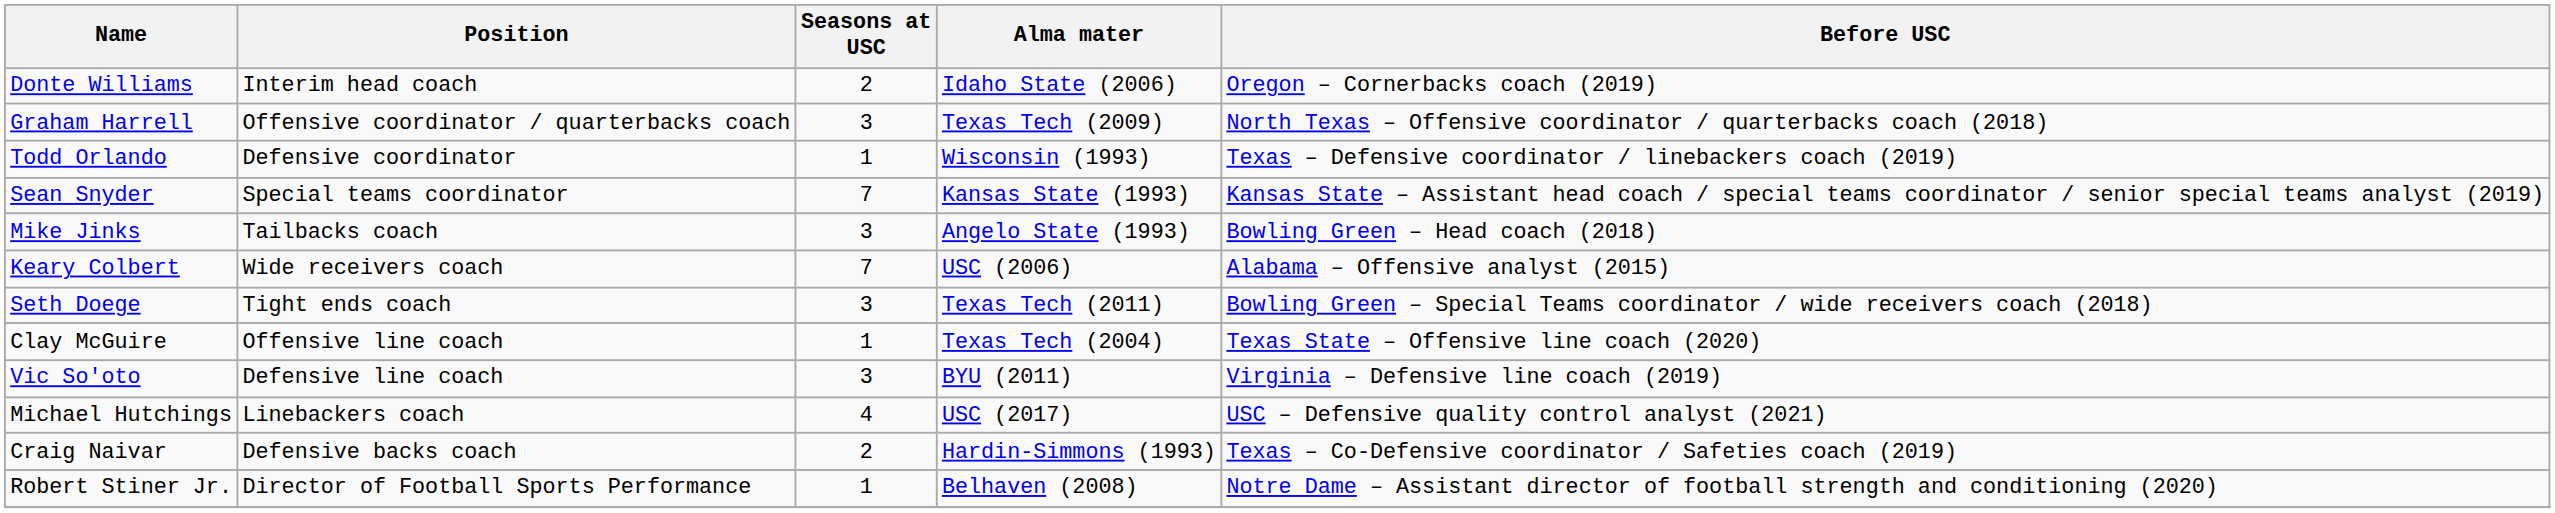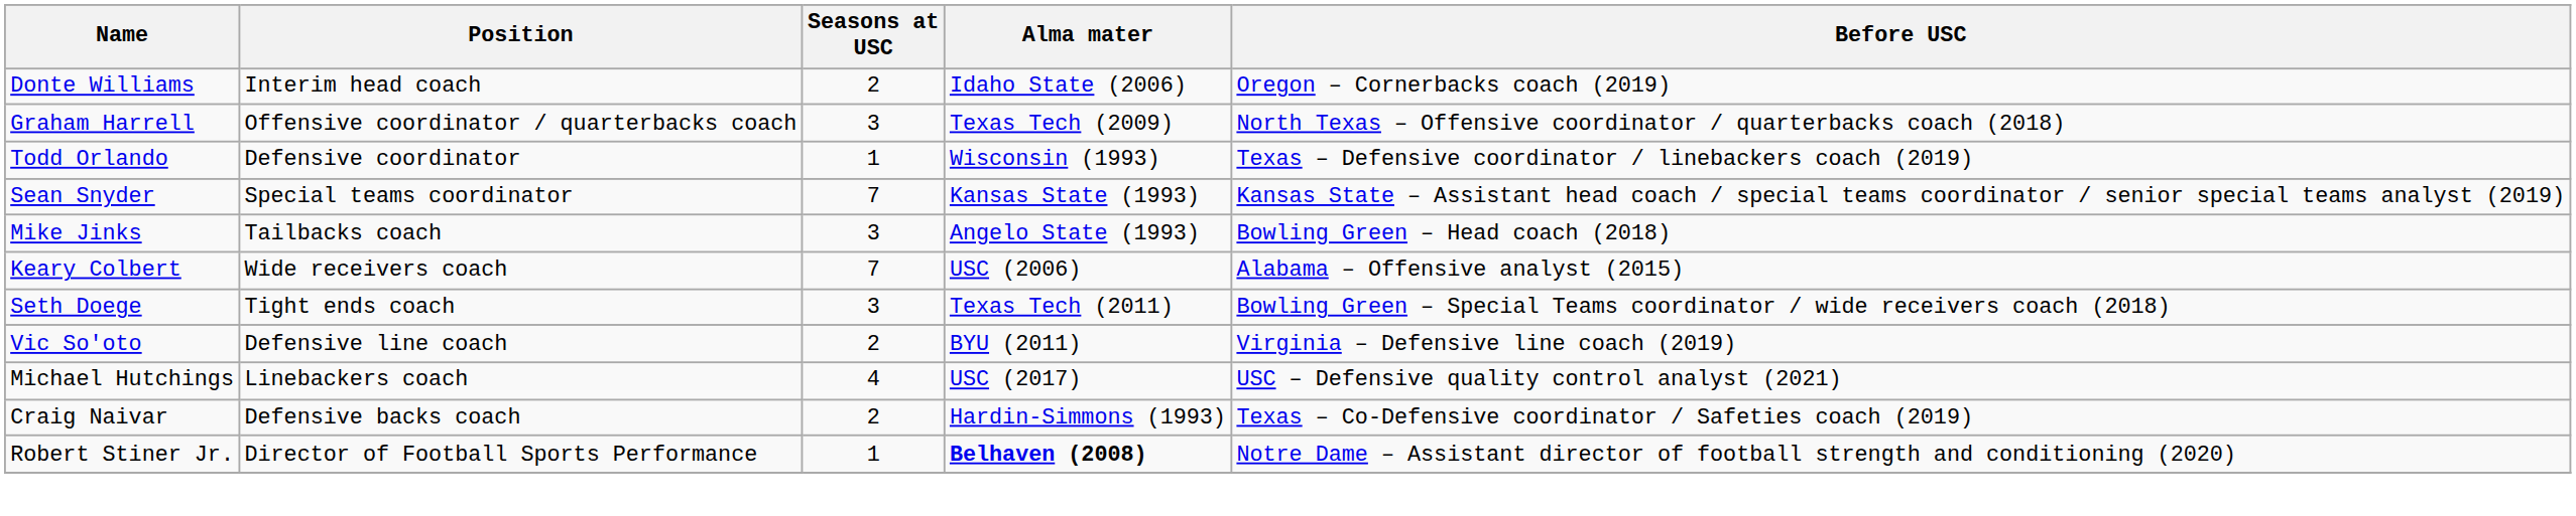 <table class="wikitable" border="1" style="font-size:90%;">
 <tr>
 <th>Name</th>
 <th>Position</th>
 <th>Seasons at<br>USC</th>
 <th>Alma mater</th>
 <th>Before USC</th>
 </tr>
 <tr>
 <td><a href='#'>Donte Williams</a></td>
 <td>Interim head coach</td>
 <td align=center>2</td>
 <td><a href='#'>Idaho State</a> (2006)</td>
 <td><a href='#'>Oregon</a> – Cornerbacks coach (2019)</td>
 </tr>
 <tr>
 <td><a href='#'>Graham Harrell</a></td>
 <td>Offensive coordinator / quarterbacks coach</td>
 <td align=center>3</td>
 <td><a href='#'>Texas Tech</a> (2009)</td>
 <td><a href='#'>North Texas</a> – Offensive coordinator / quarterbacks coach (2018)</td>
 </tr>
 <tr>
 <td><a href='#'>Todd Orlando</a></td>
 <td>Defensive coordinator</td>
 <td align=center>1</td>
 <td><a href='#'>Wisconsin</a> (1993)</td>
 <td><a href='#'>Texas</a> – Defensive coordinator / linebackers coach (2019)</td>
 </tr>
 <tr>
 <td><a href='#'>Sean Snyder</a></td>
 <td>Special teams coordinator</td>
 <td align=center>7</td>
 <td><a href='#'>Kansas State</a> (1993)</td>
 <td><a href='#'>Kansas State</a> – Assistant head coach / special teams coordinator / senior special teams analyst (2019)</td>
 </tr>
 <tr>
 <td><a href='#'>Mike Jinks</a></td>
 <td>Tailbacks coach</td>
 <td align=center>3</td>
 <td><a href='#'>Angelo State</a> (1993)</td>
 <td><a href='#'>Bowling Green</a> – Head coach (2018)</td>
 </tr>
 <tr>
 <td><a href='#'>Keary Colbert</a></td>
 <td>Wide receivers coach</td>
 <td align=center>7</td>
 <td><a href='#'>USC</a> (2006)</td>
 <td><a href='#'>Alabama</a> – Offensive analyst (2015)</td>
 </tr>
 <tr>
 <td><a href='#'>Seth Doege</a></td>
 <td>Tight ends coach</td>
 <td align=center>3</td>
 <td><a href='#'>Texas Tech</a> (2011)</td>
 <td><a href='#'>Bowling Green</a> – Special Teams coordinator / wide receivers coach (2018)</td>
 </tr>
 <tr>
-<td>Clay McGuire</td>
-<td>Offensive line coach</td>
-<td align=center>1</td>
-<td><a href='#'>Texas Tech</a> (2004)</td>
-<td><a href='#'>Texas State</a> – Offensive line coach (2020)</td>
-</tr>
-<tr>
 <td><a href='#'>Vic So'oto</a></td>
 <td>Defensive line coach</td>
-<td align=center>3</td>
+<td align=center>2</td>
 <td><a href='#'>BYU</a> (2011)</td>
 <td><a href='#'>Virginia</a> – Defensive line coach (2019)</td>
 </tr>
 <tr>
 <td>Michael Hutchings</td>
 <td>Linebackers coach</td>
 <td align=center>4</td>
 <td><a href='#'>USC</a> (2017)</td>
 <td><a href='#'>USC</a> – Defensive quality control analyst (2021)</td>
 </tr>
 <tr>
 <td>Craig Naivar</td>
 <td>Defensive backs coach</td>
 <td align=center>2</td>
 <td><a href='#'>Hardin-Simmons</a> (1993)</td>
 <td><a href='#'>Texas</a> – Co-Defensive coordinator / Safeties coach (2019)</td>
 </tr>
 <tr>
 <td>Robert Stiner Jr.</td>
 <td>Director of Football Sports Performance</td>
 <td align=center>1</td>
-<td><a href='#'>Belhaven</a> (2008)</td>
+<td><strong><a href='#'>Belhaven</a> (2008)</strong></td>
 <td><a href='#'>Notre Dame</a> – Assistant director of football strength and conditioning  (2020)</td>
 </tr>
 <tr>
 </tr>
 </table>
